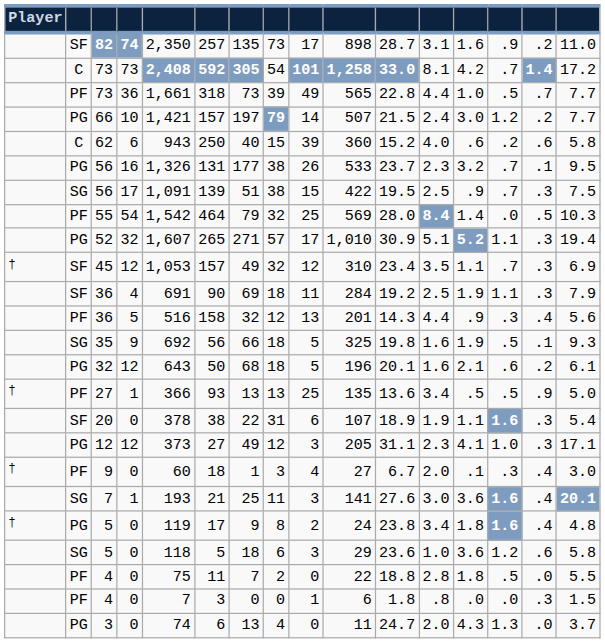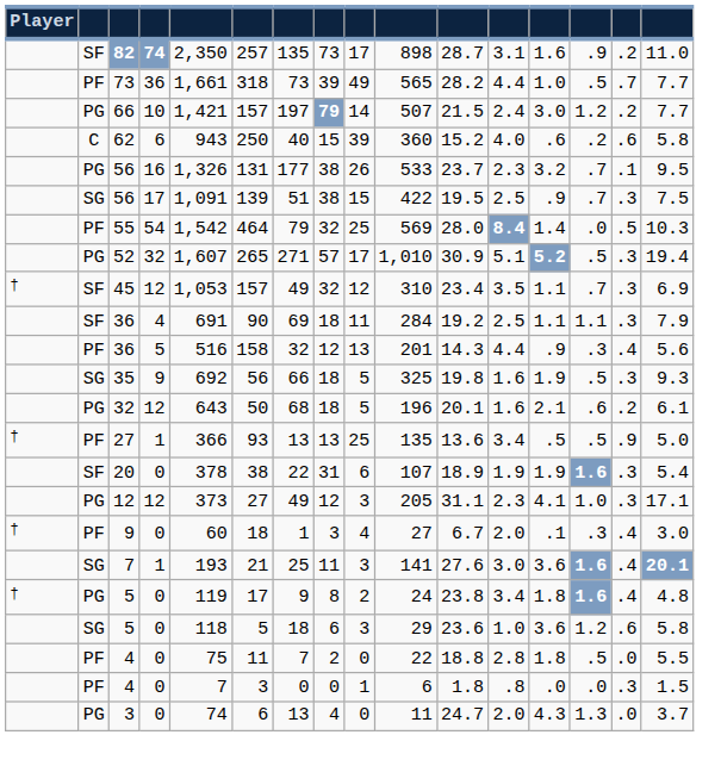 <table class="wikitable sortable" style="font-size: 95%; text-align:right;">
 <tr>
 <th style="background:#0C2340; color:#CED9E5; border-top:#7D9CC0 3px solid; border-bottom:#7D9CC0 3px solid;">Player</th>
 <th style="background:#0C2340; color:#CED9E5; border-top:#7D9CC0 3px solid; border-bottom:#7D9CC0 3px solid;"></th>
 <th style="background:#0C2340; color:#CED9E5; border-top:#7D9CC0 3px solid; border-bottom:#7D9CC0 3px solid;"></th>
 <th style="background:#0C2340; color:#CED9E5; border-top:#7D9CC0 3px solid; border-bottom:#7D9CC0 3px solid;"></th>
 <th style="background:#0C2340; color:#CED9E5; border-top:#7D9CC0 3px solid; border-bottom:#7D9CC0 3px solid;"></th>
 <th style="background:#0C2340; color:#CED9E5; border-top:#7D9CC0 3px solid; border-bottom:#7D9CC0 3px solid;"></th>
 <th style="background:#0C2340; color:#CED9E5; border-top:#7D9CC0 3px solid; border-bottom:#7D9CC0 3px solid;"></th>
 <th style="background:#0C2340; color:#CED9E5; border-top:#7D9CC0 3px solid; border-bottom:#7D9CC0 3px solid;"></th>
 <th style="background:#0C2340; color:#CED9E5; border-top:#7D9CC0 3px solid; border-bottom:#7D9CC0 3px solid;"></th>
 <th style="background:#0C2340; color:#CED9E5; border-top:#7D9CC0 3px solid; border-bottom:#7D9CC0 3px solid;"></th>
 <th style="background:#0C2340; color:#CED9E5; border-top:#7D9CC0 3px solid; border-bottom:#7D9CC0 3px solid;"></th>
 <th style="background:#0C2340; color:#CED9E5; border-top:#7D9CC0 3px solid; border-bottom:#7D9CC0 3px solid;"></th>
 <th style="background:#0C2340; color:#CED9E5; border-top:#7D9CC0 3px solid; border-bottom:#7D9CC0 3px solid;"></th>
 <th style="background:#0C2340; color:#CED9E5; border-top:#7D9CC0 3px solid; border-bottom:#7D9CC0 3px solid;"></th>
 <th style="background:#0C2340; color:#CED9E5; border-top:#7D9CC0 3px solid; border-bottom:#7D9CC0 3px solid;"></th>
 <th style="background:#0C2340; color:#CED9E5; border-top:#7D9CC0 3px solid; border-bottom:#7D9CC0 3px solid;"></th>
 </tr>
 <tr>
 <td style="text-align:left;"></td>
 <td style="text-align:center;">SF</td>
 <td style="background:#7D9CC0; color:#FFFFFF;"><strong>82</strong></td>
 <td style="background:#7D9CC0; color:#FFFFFF;"><strong>74</strong></td>
 <td>2,350</td>
 <td>257</td>
 <td>135</td>
 <td>73</td>
 <td>17</td>
 <td>898</td>
 <td>28.7</td>
 <td>3.1</td>
 <td>1.6</td>
 <td>.9</td>
 <td>.2</td>
 <td>11.0</td>
 </tr>
 <tr>
 <td style="text-align:left;"></td>
-<td style="text-align:center;">C</td>
-<td>73</td>
-<td>73</td>
-<td style="background:#7D9CC0; color:#FFFFFF;"><strong>2,408</strong></td>
-<td style="background:#7D9CC0; color:#FFFFFF;"><strong>592</strong></td>
-<td style="background:#7D9CC0; color:#FFFFFF;"><strong>305</strong></td>
-<td>54</td>
-<td style="background:#7D9CC0; color:#FFFFFF;"><strong>101</strong></td>
-<td style="background:#7D9CC0; color:#FFFFFF;"><strong>1,258</strong></td>
-<td style="background:#7D9CC0; color:#FFFFFF;"><strong>33.0</strong></td>
-<td>8.1</td>
-<td>4.2</td>
-<td>.7</td>
-<td style="background:#7D9CC0; color:#FFFFFF;"><strong>1.4</strong></td>
-<td>17.2</td>
-</tr>
-<tr>
-<td style="text-align:left;"></td>
 <td style="text-align:center;">PF</td>
 <td>73</td>
 <td>36</td>
 <td>1,661</td>
 <td>318</td>
 <td>73</td>
 <td>39</td>
 <td>49</td>
 <td>565</td>
-<td>22.8</td>
+<td>28.2</td>
 <td>4.4</td>
 <td>1.0</td>
 <td>.5</td>
 <td>.7</td>
 <td>7.7</td>
 </tr>
 <tr>
 <td style="text-align:left;"></td>
 <td style="text-align:center;">PG</td>
 <td>66</td>
 <td>10</td>
 <td>1,421</td>
 <td>157</td>
 <td>197</td>
 <td style="background:#7D9CC0; color:#FFFFFF;"><strong>79</strong></td>
 <td>14</td>
 <td>507</td>
 <td>21.5</td>
 <td>2.4</td>
 <td>3.0</td>
 <td>1.2</td>
 <td>.2</td>
 <td>7.7</td>
 </tr>
 <tr>
 <td style="text-align:left;"></td>
 <td style="text-align:center;">C</td>
 <td>62</td>
 <td>6</td>
 <td>943</td>
 <td>250</td>
 <td>40</td>
 <td>15</td>
 <td>39</td>
 <td>360</td>
 <td>15.2</td>
 <td>4.0</td>
 <td>.6</td>
 <td>.2</td>
 <td>.6</td>
 <td>5.8</td>
 </tr>
 <tr>
 <td style="text-align:left;"></td>
 <td style="text-align:center;">PG</td>
 <td>56</td>
 <td>16</td>
 <td>1,326</td>
 <td>131</td>
 <td>177</td>
 <td>38</td>
 <td>26</td>
 <td>533</td>
 <td>23.7</td>
 <td>2.3</td>
 <td>3.2</td>
 <td>.7</td>
 <td>.1</td>
 <td>9.5</td>
 </tr>
 <tr>
 <td style="text-align:left;"></td>
 <td style="text-align:center;">SG</td>
 <td>56</td>
 <td>17</td>
 <td>1,091</td>
 <td>139</td>
 <td>51</td>
 <td>38</td>
 <td>15</td>
 <td>422</td>
 <td>19.5</td>
 <td>2.5</td>
 <td>.9</td>
 <td>.7</td>
 <td>.3</td>
 <td>7.5</td>
 </tr>
 <tr>
 <td style="text-align:left;"></td>
 <td style="text-align:center;">PF</td>
 <td>55</td>
 <td>54</td>
 <td>1,542</td>
 <td>464</td>
 <td>79</td>
 <td>32</td>
 <td>25</td>
 <td>569</td>
 <td>28.0</td>
 <td style="background:#7D9CC0; color:#FFFFFF;"><strong>8.4</strong></td>
 <td>1.4</td>
 <td>.0</td>
 <td>.5</td>
 <td>10.3</td>
 </tr>
 <tr>
 <td style="text-align:left;"></td>
 <td style="text-align:center;">PG</td>
 <td>52</td>
 <td>32</td>
 <td>1,607</td>
 <td>265</td>
 <td>271</td>
 <td>57</td>
 <td>17</td>
 <td>1,010</td>
 <td>30.9</td>
 <td>5.1</td>
 <td style="background:#7D9CC0; color:#FFFFFF;"><strong>5.2</strong></td>
-<td>1.1</td>
+<td>.5</td>
 <td>.3</td>
 <td>19.4</td>
 </tr>
 <tr>
 <td style="text-align:left;"><sup>†</sup></td>
 <td style="text-align:center;">SF</td>
 <td>45</td>
 <td>12</td>
 <td>1,053</td>
 <td>157</td>
 <td>49</td>
 <td>32</td>
 <td>12</td>
 <td>310</td>
 <td>23.4</td>
 <td>3.5</td>
 <td>1.1</td>
 <td>.7</td>
 <td>.3</td>
 <td>6.9</td>
 </tr>
 <tr>
 <td style="text-align:left;"></td>
 <td style="text-align:center;">SF</td>
 <td>36</td>
 <td>4</td>
 <td>691</td>
 <td>90</td>
 <td>69</td>
 <td>18</td>
 <td>11</td>
 <td>284</td>
 <td>19.2</td>
 <td>2.5</td>
-<td>1.9</td>
+<td>1.1</td>
 <td>1.1</td>
 <td>.3</td>
 <td>7.9</td>
 </tr>
 <tr>
 <td style="text-align:left;"></td>
 <td style="text-align:center;">PF</td>
 <td>36</td>
 <td>5</td>
 <td>516</td>
 <td>158</td>
 <td>32</td>
 <td>12</td>
 <td>13</td>
 <td>201</td>
 <td>14.3</td>
 <td>4.4</td>
 <td>.9</td>
 <td>.3</td>
 <td>.4</td>
 <td>5.6</td>
 </tr>
 <tr>
 <td style="text-align:left;"></td>
 <td style="text-align:center;">SG</td>
 <td>35</td>
 <td>9</td>
 <td>692</td>
 <td>56</td>
 <td>66</td>
 <td>18</td>
 <td>5</td>
 <td>325</td>
 <td>19.8</td>
 <td>1.6</td>
 <td>1.9</td>
 <td>.5</td>
-<td>.1</td>
+<td>.3</td>
 <td>9.3</td>
 </tr>
 <tr>
 <td style="text-align:left;"></td>
 <td style="text-align:center;">PG</td>
 <td>32</td>
 <td>12</td>
 <td>643</td>
 <td>50</td>
 <td>68</td>
 <td>18</td>
 <td>5</td>
 <td>196</td>
 <td>20.1</td>
 <td>1.6</td>
 <td>2.1</td>
 <td>.6</td>
 <td>.2</td>
 <td>6.1</td>
 </tr>
 <tr>
 <td style="text-align:left;"><sup>†</sup></td>
 <td style="text-align:center;">PF</td>
 <td>27</td>
 <td>1</td>
 <td>366</td>
 <td>93</td>
 <td>13</td>
 <td>13</td>
 <td>25</td>
 <td>135</td>
 <td>13.6</td>
 <td>3.4</td>
 <td>.5</td>
 <td>.5</td>
 <td>.9</td>
 <td>5.0</td>
 </tr>
 <tr>
 <td style="text-align:left;"></td>
 <td style="text-align:center;">SF</td>
 <td>20</td>
 <td>0</td>
 <td>378</td>
 <td>38</td>
 <td>22</td>
 <td>31</td>
 <td>6</td>
 <td>107</td>
 <td>18.9</td>
 <td>1.9</td>
-<td>1.1</td>
+<td>1.9</td>
 <td style="background:#7D9CC0; color:#FFFFFF;"><strong>1.6</strong></td>
 <td>.3</td>
 <td>5.4</td>
 </tr>
 <tr>
 <td style="text-align:left;"></td>
 <td style="text-align:center;">PG</td>
 <td>12</td>
 <td>12</td>
 <td>373</td>
 <td>27</td>
 <td>49</td>
 <td>12</td>
 <td>3</td>
 <td>205</td>
 <td>31.1</td>
 <td>2.3</td>
 <td>4.1</td>
 <td>1.0</td>
 <td>.3</td>
 <td>17.1</td>
 </tr>
 <tr>
 <td style="text-align:left;"><sup>†</sup></td>
 <td style="text-align:center;">PF</td>
 <td>9</td>
 <td>0</td>
 <td>60</td>
 <td>18</td>
 <td>1</td>
 <td>3</td>
 <td>4</td>
 <td>27</td>
 <td>6.7</td>
 <td>2.0</td>
 <td>.1</td>
 <td>.3</td>
 <td>.4</td>
 <td>3.0</td>
 </tr>
 <tr>
 <td style="text-align:left;"></td>
 <td style="text-align:center;">SG</td>
 <td>7</td>
 <td>1</td>
 <td>193</td>
 <td>21</td>
 <td>25</td>
 <td>11</td>
 <td>3</td>
 <td>141</td>
 <td>27.6</td>
 <td>3.0</td>
 <td>3.6</td>
 <td style="background:#7D9CC0; color:#FFFFFF;"><strong>1.6</strong></td>
 <td>.4</td>
 <td style="background:#7D9CC0; color:#FFFFFF;"><strong>20.1</strong></td>
 </tr>
 <tr>
 <td style="text-align:left;"><sup>†</sup></td>
 <td style="text-align:center;">PG</td>
 <td>5</td>
 <td>0</td>
 <td>119</td>
 <td>17</td>
 <td>9</td>
 <td>8</td>
 <td>2</td>
 <td>24</td>
 <td>23.8</td>
 <td>3.4</td>
 <td>1.8</td>
 <td style="background:#7D9CC0; color:#FFFFFF;"><strong>1.6</strong></td>
 <td>.4</td>
 <td>4.8</td>
 </tr>
 <tr>
 <td style="text-align:left;"></td>
 <td style="text-align:center;">SG</td>
 <td>5</td>
 <td>0</td>
 <td>118</td>
 <td>5</td>
 <td>18</td>
 <td>6</td>
 <td>3</td>
 <td>29</td>
 <td>23.6</td>
 <td>1.0</td>
 <td>3.6</td>
 <td>1.2</td>
 <td>.6</td>
 <td>5.8</td>
 </tr>
 <tr>
 <td style="text-align:left;"></td>
 <td style="text-align:center;">PF</td>
 <td>4</td>
 <td>0</td>
 <td>75</td>
 <td>11</td>
 <td>7</td>
 <td>2</td>
 <td>0</td>
 <td>22</td>
 <td>18.8</td>
 <td>2.8</td>
 <td>1.8</td>
 <td>.5</td>
 <td>.0</td>
 <td>5.5</td>
 </tr>
 <tr>
 <td style="text-align:left;"></td>
 <td style="text-align:center;">PF</td>
 <td>4</td>
 <td>0</td>
 <td>7</td>
 <td>3</td>
 <td>0</td>
 <td>0</td>
 <td>1</td>
 <td>6</td>
 <td>1.8</td>
 <td>.8</td>
 <td>.0</td>
 <td>.0</td>
 <td>.3</td>
 <td>1.5</td>
 </tr>
 <tr>
 <td style="text-align:left;"></td>
 <td style="text-align:center;">PG</td>
 <td>3</td>
 <td>0</td>
 <td>74</td>
 <td>6</td>
 <td>13</td>
 <td>4</td>
 <td>0</td>
 <td>11</td>
 <td>24.7</td>
 <td>2.0</td>
 <td>4.3</td>
 <td>1.3</td>
 <td>.0</td>
 <td>3.7</td>
 </tr>
 </table>
